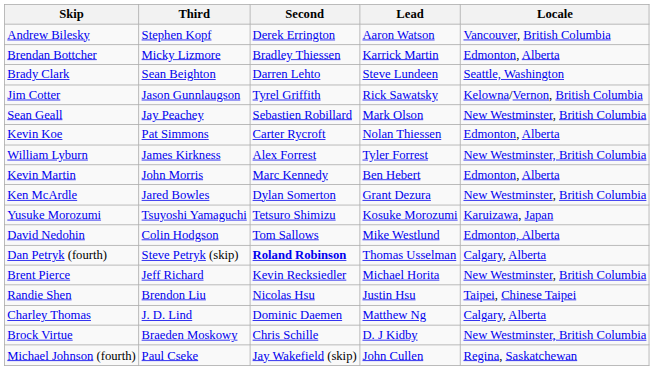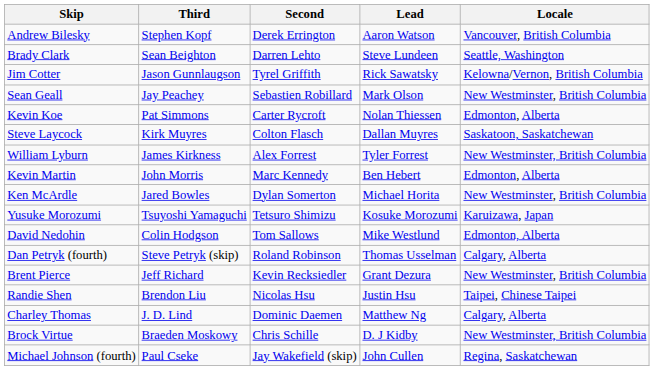 <table class=wikitable>
 <tr>
 <th>Skip</th>
 <th>Third</th>
 <th>Second</th>
 <th>Lead</th>
 <th>Locale</th>
 </tr>
 <tr>
 <td><a href='#'>Andrew Bilesky</a></td>
 <td><a href='#'>Stephen Kopf</a></td>
 <td><a href='#'>Derek Errington</a></td>
 <td><a href='#'>Aaron Watson</a></td>
 <td> <a href='#'>Vancouver</a>, <a href='#'>British Columbia</a></td>
-</tr>
-<tr>
-<td><a href='#'>Brendan Bottcher</a></td>
-<td><a href='#'>Micky Lizmore</a></td>
-<td><a href='#'>Bradley Thiessen</a></td>
-<td><a href='#'>Karrick Martin</a></td>
-<td> <a href='#'>Edmonton</a>, <a href='#'>Alberta</a></td>
 </tr>
 <tr>
 <td><a href='#'>Brady Clark</a></td>
 <td><a href='#'>Sean Beighton</a></td>
 <td><a href='#'>Darren Lehto</a></td>
 <td><a href='#'>Steve Lundeen</a></td>
 <td> <a href='#'>Seattle, Washington</a></td>
 </tr>
 <tr>
 <td><a href='#'>Jim Cotter</a></td>
 <td><a href='#'>Jason Gunnlaugson</a></td>
 <td><a href='#'>Tyrel Griffith</a></td>
 <td><a href='#'>Rick Sawatsky</a></td>
 <td> <a href='#'>Kelowna</a>/<a href='#'>Vernon</a>, <a href='#'>British Columbia</a></td>
 </tr>
 <tr>
 <td><a href='#'>Sean Geall</a></td>
 <td><a href='#'>Jay Peachey</a></td>
 <td><a href='#'>Sebastien Robillard</a></td>
 <td><a href='#'>Mark Olson</a></td>
 <td> <a href='#'>New Westminster</a>, <a href='#'>British Columbia</a></td>
 </tr>
 <tr>
 <td><a href='#'>Kevin Koe</a></td>
 <td><a href='#'>Pat Simmons</a></td>
 <td><a href='#'>Carter Rycroft</a></td>
 <td><a href='#'>Nolan Thiessen</a></td>
 <td> <a href='#'>Edmonton</a>, <a href='#'>Alberta</a></td>
 </tr>
 <tr>
+<td><a href='#'>Steve Laycock</a></td>
+<td><a href='#'>Kirk Muyres</a></td>
+<td><a href='#'>Colton Flasch</a></td>
+<td><a href='#'>Dallan Muyres</a></td>
+<td> <a href='#'>Saskatoon, Saskatchewan</a></td>
+</tr>
+<tr>
 <td><a href='#'>William Lyburn</a></td>
 <td><a href='#'>James Kirkness</a></td>
 <td><a href='#'>Alex Forrest</a></td>
 <td><a href='#'>Tyler Forrest</a></td>
 <td> <a href='#'>New Westminster, British Columbia</a></td>
 </tr>
 <tr>
 <td><a href='#'>Kevin Martin</a></td>
 <td><a href='#'>John Morris</a></td>
 <td><a href='#'>Marc Kennedy</a></td>
 <td><a href='#'>Ben Hebert</a></td>
 <td> <a href='#'>Edmonton</a>, <a href='#'>Alberta</a></td>
 </tr>
 <tr>
 <td><a href='#'>Ken McArdle</a></td>
 <td><a href='#'>Jared Bowles</a></td>
 <td><a href='#'>Dylan Somerton</a></td>
-<td><a href='#'>Grant Dezura</a></td>
+<td><a href='#'>Michael Horita</a></td>
 <td> <a href='#'>New Westminster</a>, <a href='#'>British Columbia</a></td>
 </tr>
 <tr>
 <td><a href='#'>Yusuke Morozumi</a></td>
 <td><a href='#'>Tsuyoshi Yamaguchi</a></td>
 <td><a href='#'>Tetsuro Shimizu</a></td>
 <td><a href='#'>Kosuke Morozumi</a></td>
 <td> <a href='#'>Karuizawa</a>, <a href='#'>Japan</a></td>
 </tr>
 <tr>
 <td><a href='#'>David Nedohin</a></td>
 <td><a href='#'>Colin Hodgson</a></td>
 <td><a href='#'>Tom Sallows</a></td>
 <td><a href='#'>Mike Westlund</a></td>
 <td> <a href='#'>Edmonton, Alberta</a></td>
 </tr>
 <tr>
 <td><a href='#'>Dan Petryk</a> (fourth)</td>
 <td><a href='#'>Steve Petryk</a> (skip)</td>
-<td><strong><a href='#'>Roland Robinson</a></strong></td>
+<td><a href='#'>Roland Robinson</a></td>
 <td><a href='#'>Thomas Usselman</a></td>
 <td> <a href='#'>Calgary</a>, <a href='#'>Alberta</a></td>
 </tr>
 <tr>
 <td><a href='#'>Brent Pierce</a></td>
 <td><a href='#'>Jeff Richard</a></td>
 <td><a href='#'>Kevin Recksiedler</a></td>
-<td><a href='#'>Michael Horita</a></td>
+<td><a href='#'>Grant Dezura</a></td>
 <td> <a href='#'>New Westminster</a>, <a href='#'>British Columbia</a></td>
 </tr>
 <tr>
 <td><a href='#'>Randie Shen</a></td>
 <td><a href='#'>Brendon Liu</a></td>
 <td><a href='#'>Nicolas Hsu</a></td>
 <td><a href='#'>Justin Hsu</a></td>
 <td> <a href='#'>Taipei</a>, <a href='#'>Chinese Taipei</a></td>
 </tr>
 <tr>
 <td><a href='#'>Charley Thomas</a></td>
 <td><a href='#'>J. D. Lind</a></td>
 <td><a href='#'>Dominic Daemen</a></td>
 <td><a href='#'>Matthew Ng</a></td>
 <td> <a href='#'>Calgary</a>, <a href='#'>Alberta</a></td>
 </tr>
 <tr>
 <td><a href='#'>Brock Virtue</a></td>
 <td><a href='#'>Braeden Moskowy</a></td>
 <td><a href='#'>Chris Schille</a></td>
 <td><a href='#'>D. J Kidby</a></td>
 <td> <a href='#'>New Westminster, British Columbia</a></td>
 </tr>
 <tr>
 <td><a href='#'>Michael Johnson</a> (fourth)</td>
 <td><a href='#'>Paul Cseke</a></td>
 <td><a href='#'>Jay Wakefield</a> (skip)</td>
 <td><a href='#'>John Cullen</a></td>
 <td> <a href='#'>Regina</a>, <a href='#'>Saskatchewan</a></td>
 </tr>
 </table>
